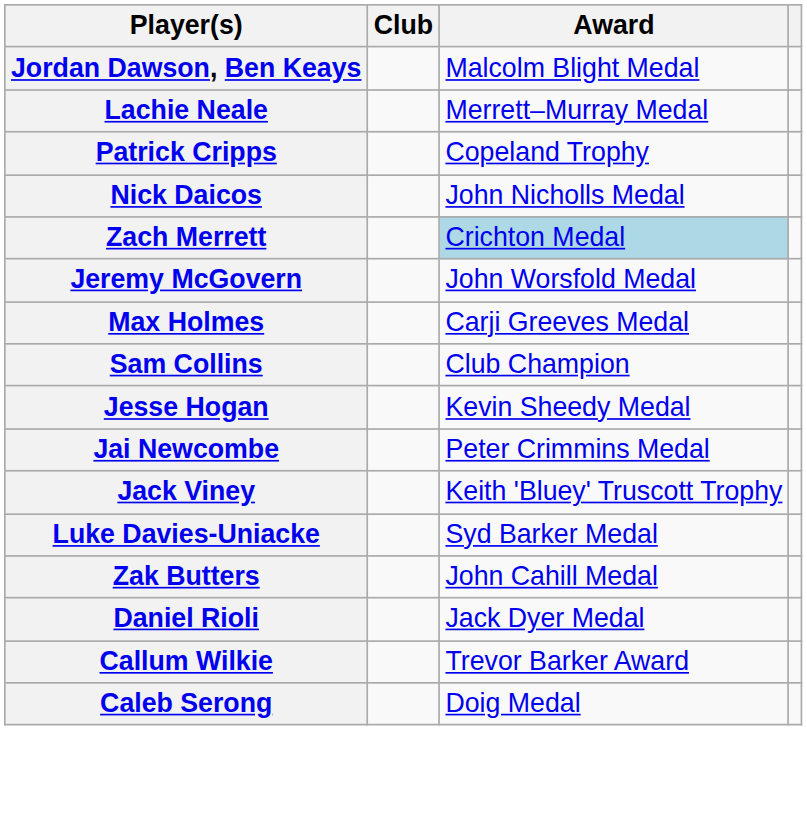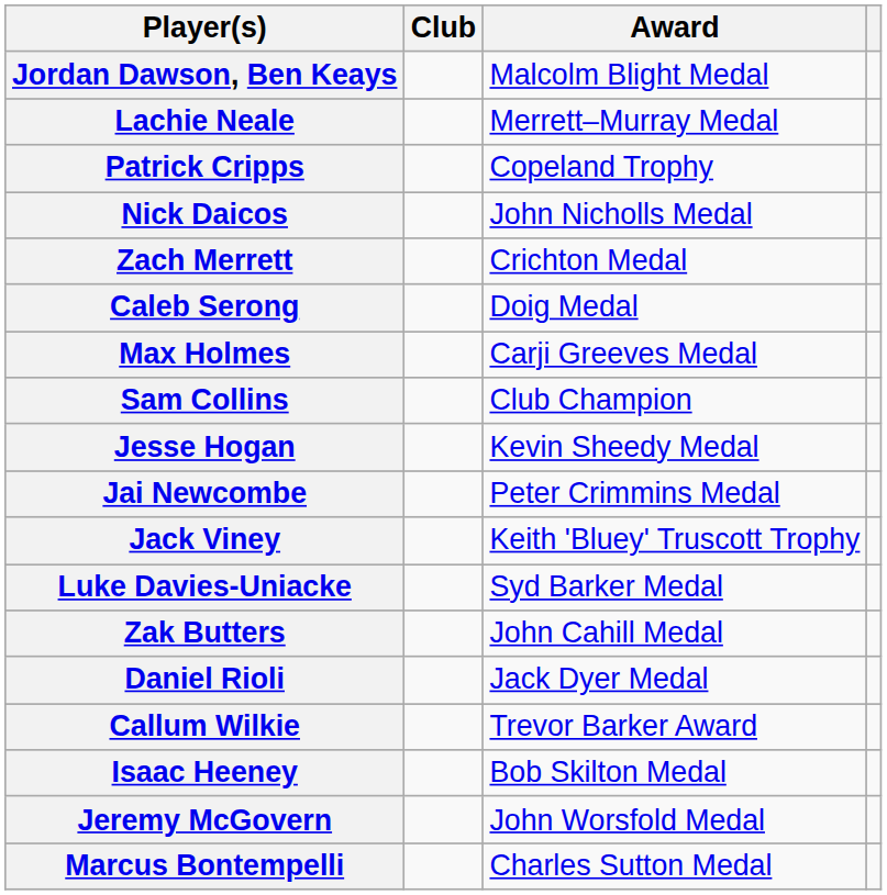 <table class="wikitable plainrowheaders">
 <tr>
 <th>Player(s)</th>
 <th>Club</th>
 <th>Award</th>
 <th></th>
 </tr>
 <tr>
 <th scope=row><a href='#'>Jordan Dawson</a>, <a href='#'>Ben Keays</a></th>
 <td></td>
 <td><a href='#'>Malcolm Blight Medal</a></td>
 <td align=center></td>
 </tr>
 <tr>
 <th scope=row><a href='#'>Lachie Neale</a></th>
 <td></td>
 <td><a href='#'>Merrett–Murray Medal</a></td>
 <td align=center></td>
 </tr>
 <tr>
 <th scope=row><a href='#'>Patrick Cripps</a></th>
 <td></td>
 <td><a href='#'>Copeland Trophy</a></td>
 <td align=center></td>
 </tr>
 <tr>
 <th scope=row><a href='#'>Nick Daicos</a></th>
 <td></td>
 <td><a href='#'>John Nicholls Medal</a></td>
 <td align=center></td>
 </tr>
 <tr>
 <th scope=row><a href='#'>Zach Merrett</a></th>
 <td></td>
-<td style="background: lightblue;"><a href='#'>Crichton Medal</a></td>
+<td><a href='#'>Crichton Medal</a></td>
 <td align=center></td>
 </tr>
 <tr>
-<th scope=row><a href='#'>Jeremy McGovern</a></th>
+<th scope=row><a href='#'>Caleb Serong</a></th>
 <td></td>
-<td><a href='#'>John Worsfold Medal</a></td>
+<td><a href='#'>Doig Medal</a></td>
 <td align=center></td>
 </tr>
 <tr>
 <th scope=row><a href='#'>Max Holmes</a></th>
 <td></td>
 <td><a href='#'>Carji Greeves Medal</a></td>
 <td align=center></td>
 </tr>
 <tr>
 <th scope=row><a href='#'>Sam Collins</a></th>
 <td></td>
 <td><a href='#'>Club Champion</a></td>
 <td align=center></td>
 </tr>
 <tr>
 <th scope=row><a href='#'>Jesse Hogan</a></th>
 <td></td>
 <td><a href='#'>Kevin Sheedy Medal</a></td>
 <td align=center></td>
 </tr>
 <tr>
 <th scope=row><a href='#'>Jai Newcombe</a></th>
 <td></td>
 <td><a href='#'>Peter Crimmins Medal</a></td>
 <td align=center></td>
 </tr>
 <tr>
 <th scope=row><a href='#'>Jack Viney</a></th>
 <td></td>
 <td><a href='#'>Keith 'Bluey' Truscott Trophy</a></td>
 <td align=center></td>
 </tr>
 <tr>
 <th scope=row><a href='#'>Luke Davies-Uniacke</a></th>
 <td></td>
 <td><a href='#'>Syd Barker Medal</a></td>
 <td align=center></td>
 </tr>
 <tr>
 <th scope=row><a href='#'>Zak Butters</a></th>
 <td></td>
 <td><a href='#'>John Cahill Medal</a></td>
 <td align=center></td>
 </tr>
 <tr>
 <th scope=row><a href='#'>Daniel Rioli</a></th>
 <td></td>
 <td><a href='#'>Jack Dyer Medal</a></td>
 <td align=center></td>
 </tr>
 <tr>
 <th scope=row><a href='#'>Callum Wilkie</a></th>
 <td></td>
 <td><a href='#'>Trevor Barker Award</a></td>
 <td align=center></td>
 </tr>
 <tr>
-<th scope=row><a href='#'>Caleb Serong</a></th>
+<th scope=row><a href='#'>Isaac Heeney</a></th>
 <td></td>
-<td><a href='#'>Doig Medal</a></td>
+<td><a href='#'>Bob Skilton Medal</a></td>
+<td align=center></td>
+</tr>
+<tr>
+<th scope=row><a href='#'>Jeremy McGovern</a></th>
+<td></td>
+<td><a href='#'>John Worsfold Medal</a></td>
+<td align=center></td>
+</tr>
+<tr>
+<th scope=row><a href='#'>Marcus Bontempelli</a></th>
+<td></td>
+<td><a href='#'>Charles Sutton Medal</a></td>
 <td align=center></td>
 </tr>
 </table>
